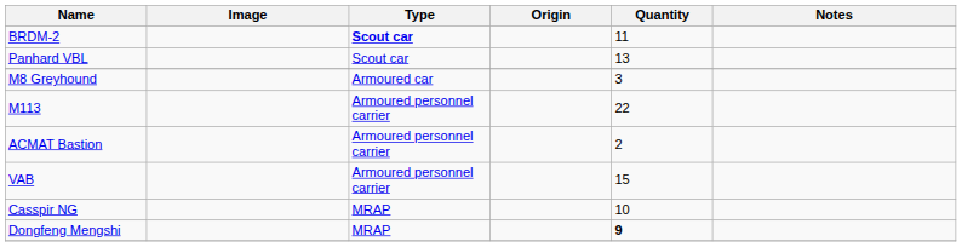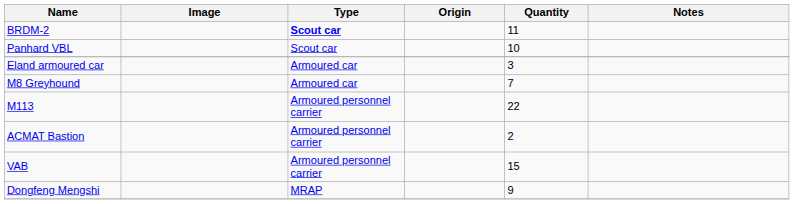 <table class="wikitable" style="width:90%;">
 <tr>
 <th width=14%>Name</th>
 <th width=20%>Image</th>
 <th width=14%>Type</th>
 <th width=12%>Origin</th>
 <th width=10%>Quantity</th>
 <th width=24%>Notes</th>
 </tr>
 <tr>
 <td><a href='#'>BRDM-2</a></td>
 <td></td>
 <td><strong><a href='#'>Scout car</a></strong></td>
 <td></td>
 <td>11</td>
 <td></td>
 </tr>
 <tr>
 <td><a href='#'>Panhard VBL</a></td>
 <td></td>
 <td><a href='#'>Scout car</a></td>
 <td></td>
-<td>13</td>
+<td>10</td>
 <td></td>
 </tr>
 <tr>
+</tr>
+<tr>
+<td><a href='#'>Eland armoured car</a></td>
+<td></td>
+<td><a href='#'>Armoured car</a></td>
+<td></td>
+<td>3</td>
+<td></td>
 </tr>
 <tr>
 <td><a href='#'>M8 Greyhound</a></td>
 <td></td>
 <td><a href='#'>Armoured car</a></td>
 <td></td>
-<td>3</td>
+<td>7</td>
 <td></td>
 </tr>
 <tr>
 <td><a href='#'>M113</a></td>
 <td></td>
 <td><a href='#'>Armoured personnel carrier</a></td>
 <td></td>
 <td>22</td>
 <td></td>
 </tr>
 <tr>
 <td><a href='#'>ACMAT Bastion</a></td>
 <td></td>
 <td><a href='#'>Armoured personnel carrier</a></td>
 <td></td>
 <td>2</td>
 <td></td>
 </tr>
 <tr>
 <td><a href='#'>VAB</a></td>
 <td></td>
 <td><a href='#'>Armoured personnel carrier</a></td>
 <td></td>
 <td>15</td>
 <td></td>
 </tr>
 <tr>
-<td><a href='#'>Casspir NG</a></td>
-<td></td>
-<td><a href='#'>MRAP</a></td>
-<td></td>
-<td>10</td>
-<td></td>
-</tr>
-<tr>
 <td><a href='#'>Dongfeng Mengshi</a></td>
 <td></td>
 <td><a href='#'>MRAP</a></td>
 <td></td>
-<td><strong>9</strong></td>
+<td>9</td>
 <td></td>
 </tr>
 <tr>
 </tr>
 </table>
